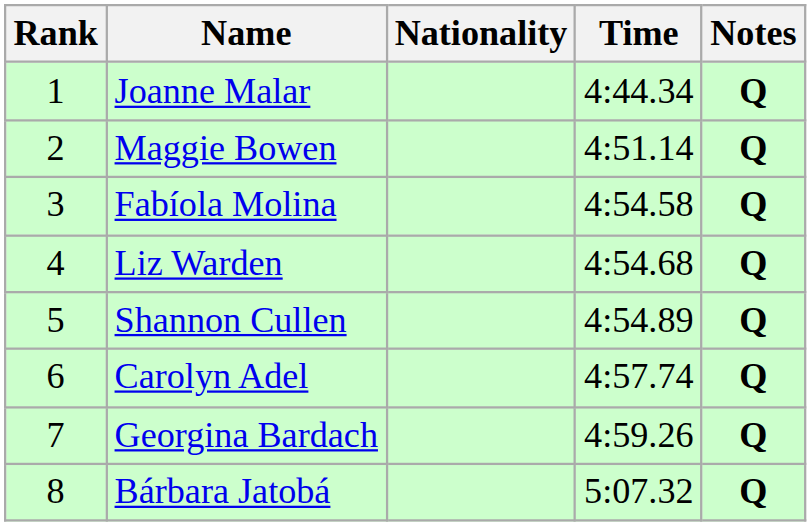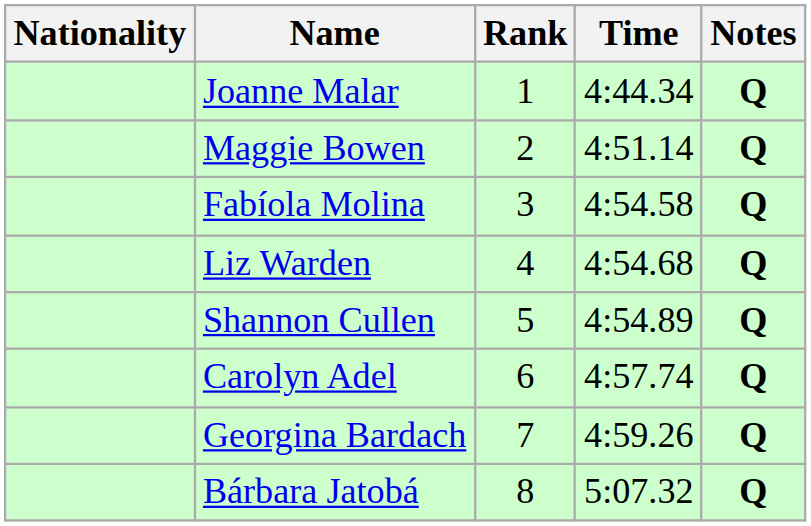 <table class="wikitable sortable" style="text-align:center">
 <tr>
+<th>Nationality</th>
+<th>Name</th>
 <th>Rank</th>
-<th>Name</th>
-<th>Nationality</th>
 <th>Time</th>
 <th>Notes</th>
 </tr>
 <tr bgcolor=ccffcc>
+<td align=left></td>
+<td align=left><a href='#'>Joanne Malar</a></td>
 <td>1</td>
-<td align=left><a href='#'>Joanne Malar</a></td>
-<td align=left></td>
 <td>4:44.34</td>
 <td><strong>Q</strong></td>
 </tr>
 <tr bgcolor=ccffcc>
+<td align=left></td>
+<td align=left><a href='#'>Maggie Bowen</a></td>
 <td>2</td>
-<td align=left><a href='#'>Maggie Bowen</a></td>
-<td align=left></td>
 <td>4:51.14</td>
 <td><strong>Q</strong></td>
 </tr>
 <tr bgcolor=ccffcc>
+<td align=left></td>
+<td align=left><a href='#'>Fabíola Molina</a></td>
 <td>3</td>
-<td align=left><a href='#'>Fabíola Molina</a></td>
-<td align=left></td>
 <td>4:54.58</td>
 <td><strong>Q</strong></td>
 </tr>
 <tr bgcolor=ccffcc>
+<td align=left></td>
+<td align=left><a href='#'>Liz Warden</a></td>
 <td>4</td>
-<td align=left><a href='#'>Liz Warden</a></td>
-<td align=left></td>
 <td>4:54.68</td>
 <td><strong>Q</strong></td>
 </tr>
 <tr bgcolor=ccffcc>
+<td align=left></td>
+<td align=left><a href='#'>Shannon Cullen</a></td>
 <td>5</td>
-<td align=left><a href='#'>Shannon Cullen</a></td>
-<td align=left></td>
 <td>4:54.89</td>
 <td><strong>Q</strong></td>
 </tr>
 <tr bgcolor=ccffcc>
+<td align=left></td>
+<td align=left><a href='#'>Carolyn Adel</a></td>
 <td>6</td>
-<td align=left><a href='#'>Carolyn Adel</a></td>
-<td align=left></td>
 <td>4:57.74</td>
 <td><strong>Q</strong></td>
 </tr>
 <tr bgcolor=ccffcc>
+<td align=left></td>
+<td align=left><a href='#'>Georgina Bardach</a></td>
 <td>7</td>
-<td align=left><a href='#'>Georgina Bardach</a></td>
-<td align=left></td>
 <td>4:59.26</td>
 <td><strong>Q</strong></td>
 </tr>
 <tr bgcolor=ccffcc>
+<td align=left></td>
+<td align=left><a href='#'>Bárbara Jatobá</a></td>
 <td>8</td>
-<td align=left><a href='#'>Bárbara Jatobá</a></td>
-<td align=left></td>
 <td>5:07.32</td>
 <td><strong>Q</strong></td>
 </tr>
 </table>
